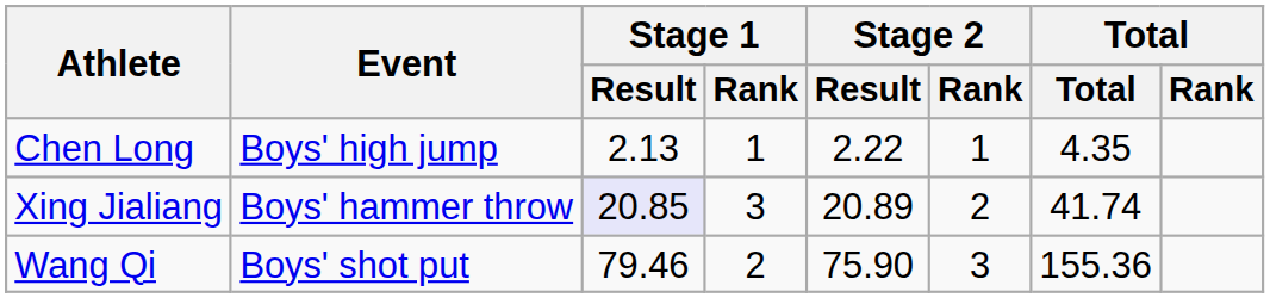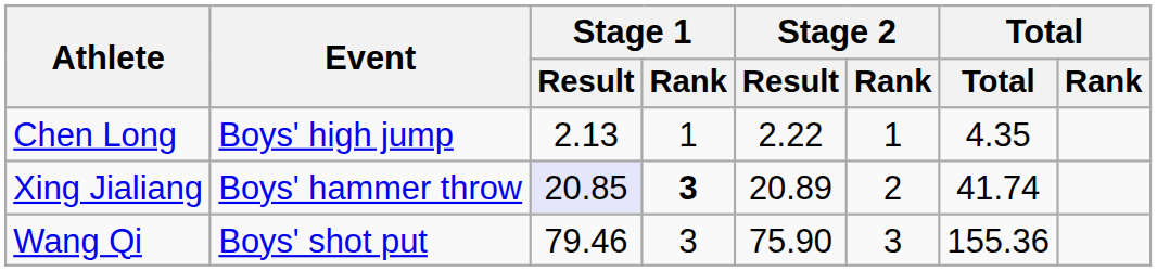 <table class="wikitable" style="font-size:90%">
 <tr>
 <th rowspan=2>Athlete</th>
 <th rowspan=2>Event</th>
 <th colspan=2>Stage 1</th>
 <th colspan=2>Stage 2</th>
 <th colspan=2>Total</th>
 </tr>
 <tr style="font-size:95%">
 <th>Result</th>
 <th>Rank</th>
 <th>Result</th>
 <th>Rank</th>
 <th>Total</th>
 <th>Rank</th>
 </tr>
 <tr align=center>
 <td align=left><a href='#'>Chen Long</a></td>
 <td align=left><a href='#'>Boys' high jump</a></td>
 <td>2.13</td>
 <td>1</td>
 <td>2.22</td>
 <td>1</td>
 <td>4.35</td>
 <td></td>
 </tr>
 <tr align=center>
 <td align=left><a href='#'>Xing Jialiang</a></td>
 <td align=left><a href='#'>Boys' hammer throw</a></td>
 <td style="background: lavender;">20.85</td>
-<td>3</td>
+<td><strong>3</strong></td>
 <td>20.89</td>
 <td>2</td>
 <td>41.74</td>
 <td></td>
 </tr>
 <tr align=center>
 <td align=left><a href='#'>Wang Qi</a></td>
 <td align=left><a href='#'>Boys' shot put</a></td>
 <td>79.46</td>
-<td>2</td>
+<td>3</td>
 <td>75.90</td>
 <td>3</td>
 <td>155.36</td>
 <td></td>
 </tr>
 </table>
